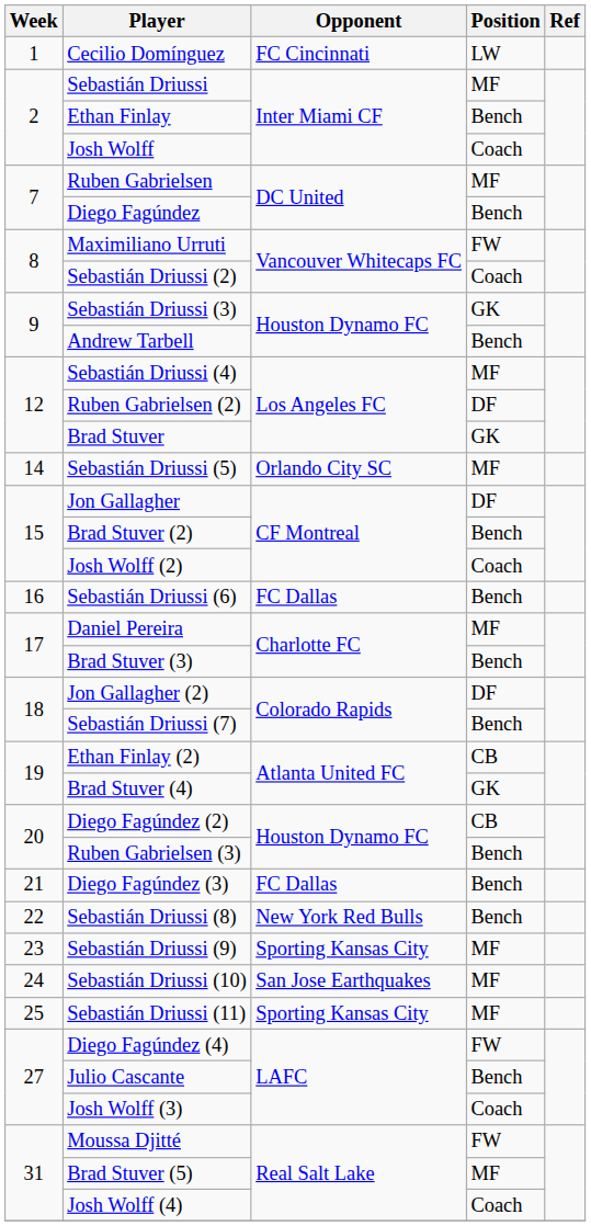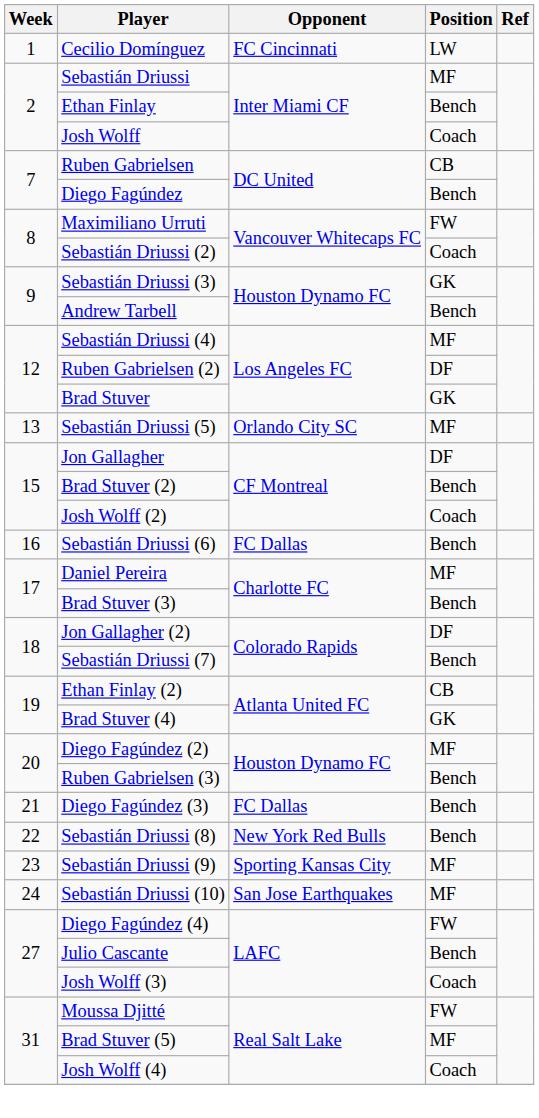 <table class=wikitable>
 <tr>
 <th>Week</th>
 <th>Player</th>
 <th>Opponent</th>
 <th>Position</th>
 <th>Ref</th>
 </tr>
 <tr>
 <td align=center rowspan="1">1</td>
 <td> <a href='#'>Cecilio Domínguez</a></td>
 <td rowspan="1"><a href='#'>FC Cincinnati</a></td>
 <td>LW</td>
 <td rowspan="1"></td>
 </tr>
 <tr>
 <td align=center rowspan="3">2</td>
 <td> <a href='#'>Sebastián Driussi</a></td>
 <td rowspan="3"><a href='#'>Inter Miami CF</a></td>
 <td>MF</td>
 <td rowspan="3"></td>
 </tr>
 <tr>
 <td> <a href='#'>Ethan Finlay</a></td>
 <td>Bench</td>
 </tr>
 <tr>
 <td> <a href='#'>Josh Wolff</a></td>
 <td>Coach</td>
 </tr>
 <tr>
 <td align=center rowspan="2">7</td>
 <td> <a href='#'>Ruben Gabrielsen</a></td>
 <td rowspan="2"><a href='#'>DC United</a></td>
-<td>MF</td>
+<td>CB</td>
 <td rowspan="2"></td>
 </tr>
 <tr>
 <td> <a href='#'>Diego Fagúndez</a></td>
 <td>Bench</td>
 </tr>
 <tr>
 <td align=center rowspan="2">8</td>
 <td> <a href='#'>Maximiliano Urruti</a></td>
 <td rowspan="2"><a href='#'>Vancouver Whitecaps FC</a></td>
 <td>FW</td>
 <td rowspan="2"></td>
 </tr>
 <tr>
 <td> <a href='#'>Sebastián Driussi</a> (2)</td>
 <td>Coach</td>
 </tr>
 <tr>
 <td align=center rowspan="2">9</td>
 <td> <a href='#'>Sebastián Driussi</a> (3)</td>
 <td rowspan="2"><a href='#'>Houston Dynamo FC</a></td>
 <td>GK</td>
 <td rowspan="2"></td>
 </tr>
 <tr>
 <td> <a href='#'>Andrew Tarbell</a></td>
 <td>Bench</td>
 </tr>
 <tr>
 <td align=center rowspan="3">12</td>
 <td> <a href='#'>Sebastián Driussi</a> (4)</td>
 <td rowspan="3"><a href='#'>Los Angeles FC</a></td>
 <td>MF</td>
 <td rowspan="3"></td>
 </tr>
 <tr>
 <td> <a href='#'>Ruben Gabrielsen</a> (2)</td>
 <td>DF</td>
 </tr>
 <tr>
 <td> <a href='#'>Brad Stuver</a></td>
 <td>GK</td>
 </tr>
 <tr>
-<td align=center rowspan="1">14</td>
+<td align=center rowspan="1">13</td>
 <td> <a href='#'>Sebastián Driussi</a> (5)</td>
 <td rowspan="1"><a href='#'>Orlando City SC</a></td>
 <td>MF</td>
 <td rowspan="1"></td>
 </tr>
 <tr>
 <td align=center rowspan="3">15</td>
 <td> <a href='#'>Jon Gallagher</a></td>
 <td rowspan="3"><a href='#'>CF Montreal</a></td>
 <td>DF</td>
 <td rowspan="3"></td>
 </tr>
 <tr>
 <td> <a href='#'>Brad Stuver</a> (2)</td>
 <td>Bench</td>
 </tr>
 <tr>
 <td> <a href='#'>Josh Wolff</a> (2)</td>
 <td>Coach</td>
 </tr>
 <tr>
 <td align=center rowspan="1">16</td>
 <td> <a href='#'>Sebastián Driussi</a> (6)</td>
 <td rowspan="1"><a href='#'>FC Dallas</a></td>
 <td>Bench</td>
 <td rowspan="1"></td>
 </tr>
 <tr>
 <td align=center rowspan="2">17</td>
 <td> <a href='#'>Daniel Pereira</a></td>
 <td rowspan="2"><a href='#'>Charlotte FC</a></td>
 <td>MF</td>
 <td rowspan="2"></td>
 </tr>
 <tr>
 <td> <a href='#'>Brad Stuver</a> (3)</td>
 <td>Bench</td>
 </tr>
 <tr>
 <td align=center rowspan="2">18</td>
 <td> <a href='#'>Jon Gallagher</a> (2)</td>
 <td rowspan="2"><a href='#'>Colorado Rapids</a></td>
 <td>DF</td>
 <td rowspan="2"></td>
 </tr>
 <tr>
 <td> <a href='#'>Sebastián Driussi</a> (7)</td>
 <td>Bench</td>
 </tr>
 <tr>
 <td align=center rowspan="2">19</td>
 <td> <a href='#'>Ethan Finlay</a> (2)</td>
 <td rowspan="2"><a href='#'>Atlanta United FC</a></td>
 <td>CB</td>
 <td rowspan="2"></td>
 </tr>
 <tr>
 <td> <a href='#'>Brad Stuver</a> (4)</td>
 <td>GK</td>
 </tr>
 <tr>
 <td align=center rowspan="2">20</td>
 <td> <a href='#'>Diego Fagúndez</a> (2)</td>
 <td rowspan="2"><a href='#'>Houston Dynamo FC</a></td>
-<td>CB</td>
+<td>MF</td>
 <td rowspan="2"></td>
 </tr>
 <tr>
 <td> <a href='#'>Ruben Gabrielsen</a> (3)</td>
 <td>Bench</td>
 </tr>
 <tr>
 <td align=center rowspan="1">21</td>
 <td> <a href='#'>Diego Fagúndez</a> (3)</td>
 <td rowspan="1"><a href='#'>FC Dallas</a></td>
 <td>Bench</td>
 <td rowspan="1"></td>
 </tr>
 <tr>
 <td align=center rowspan="1">22</td>
 <td> <a href='#'>Sebastián Driussi</a> (8)</td>
 <td rowspan="1"><a href='#'>New York Red Bulls</a></td>
 <td>Bench</td>
 <td rowspan="1"></td>
 </tr>
 <tr>
 <td align=center rowspan="1">23</td>
 <td> <a href='#'>Sebastián Driussi</a> (9)</td>
 <td rowspan="1"><a href='#'>Sporting Kansas City</a></td>
 <td>MF</td>
 <td rowspan="1"></td>
 </tr>
 <tr>
 <td align=center rowspan="1">24</td>
 <td> <a href='#'>Sebastián Driussi</a> (10)</td>
 <td rowspan="1"><a href='#'>San Jose Earthquakes</a></td>
-<td>MF</td>
-<td rowspan="1"></td>
-</tr>
-<tr>
-<td align=center rowspan="1">25</td>
-<td> <a href='#'>Sebastián Driussi</a> (11)</td>
-<td rowspan="1"><a href='#'>Sporting Kansas City</a></td>
 <td>MF</td>
 <td rowspan="1"></td>
 </tr>
 <tr>
 <td align=center rowspan="3">27</td>
 <td> <a href='#'>Diego Fagúndez</a> (4)</td>
 <td rowspan="3"><a href='#'>LAFC</a></td>
 <td>FW</td>
 <td rowspan="3"></td>
 </tr>
 <tr>
 <td> <a href='#'>Julio Cascante</a></td>
 <td>Bench</td>
 </tr>
 <tr>
 <td> <a href='#'>Josh Wolff</a> (3)</td>
 <td>Coach</td>
 </tr>
 <tr>
 <td align=center rowspan="3">31</td>
 <td> <a href='#'>Moussa Djitté</a></td>
 <td rowspan="3"><a href='#'>Real Salt Lake</a></td>
 <td>FW</td>
 <td rowspan="3"></td>
 </tr>
 <tr>
 <td> <a href='#'>Brad Stuver</a> (5)</td>
 <td>MF</td>
 </tr>
 <tr>
 <td> <a href='#'>Josh Wolff</a> (4)</td>
 <td>Coach</td>
 </tr>
 <tr>
 </tr>
 </table>
